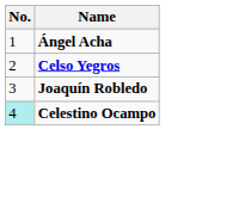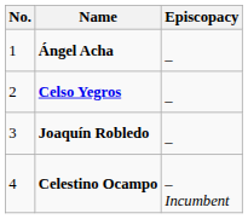 <table class="wikitable">
 <tr>
 <th>No.</th>
 <th>Name</th>
+<th>Episcopacy</th>
 </tr>
 <tr>
 <td>1</td>
 <td><strong>Ángel Acha</strong><br></td>
+<td><br>–<br></td>
 </tr>
 <tr>
 <td>2</td>
 <td><a href='#'><strong>Celso Yegros</strong></a><br></td>
+<td><br>–<br></td>
 </tr>
 <tr>
 <td>3</td>
 <td><strong>Joaquín Robledo</strong><br></td>
+<td><br>–<br></td>
 </tr>
 <tr>
-<td style="background: paleturquoise;">4</td>
+<td>4</td>
 <td><strong>Celestino Ocampo</strong><br></td>
+<td><br>–<br><em>Incumbent</em></td>
 </tr>
 </table>
